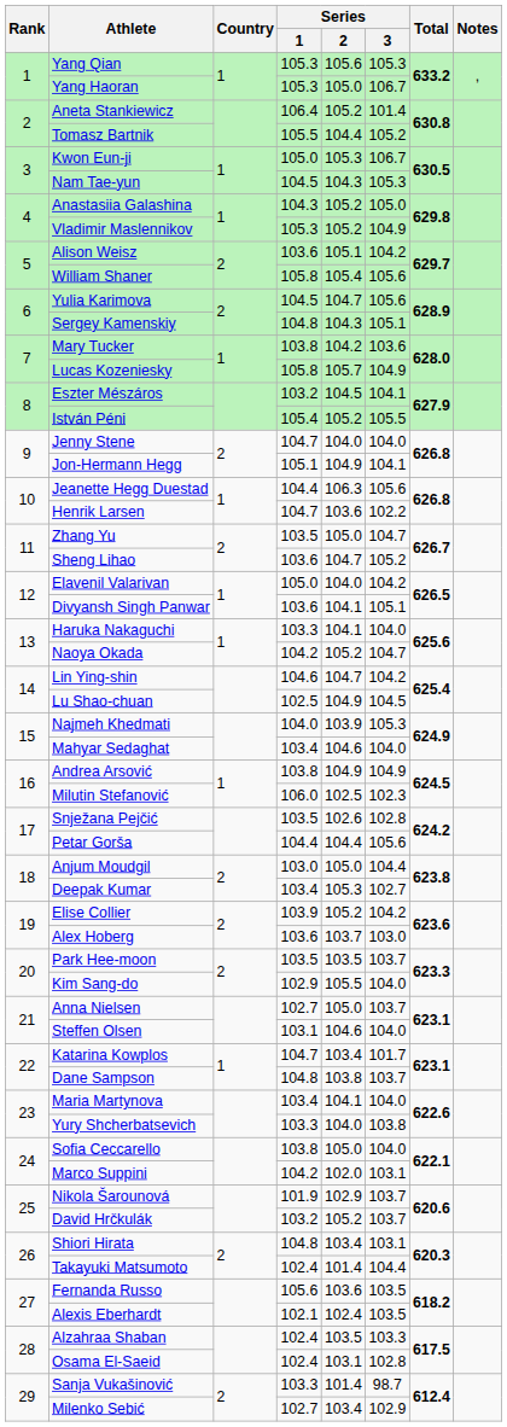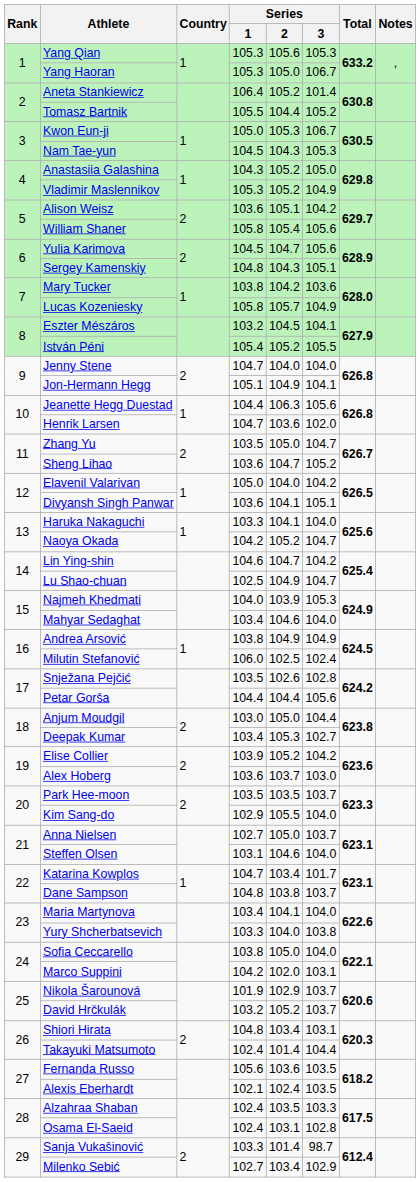 <table class="wikitable sortable" style="text-align:center">
 <tr>
 <th rowspan=2>Rank</th>
 <th rowspan=2>Athlete</th>
 <th rowspan=2>Country</th>
 <th colspan=3>Series</th>
 <th rowspan=2>Total</th>
 <th rowspan=2>Notes</th>
 </tr>
 <tr>
 <th width="40px">1</th>
 <th width="40px">2</th>
 <th width="40px">3</th>
 </tr>
 <tr bgcolor=bbf3bb>
 <td rowspan=2>1</td>
 <td align=left><a href='#'>Yang Qian</a></td>
 <td rowspan=2 align=left> 1</td>
 <td>105.3</td>
 <td>105.6</td>
 <td>105.3</td>
 <td rowspan=2><strong>633.2</strong></td>
 <td rowspan=2><strong></strong>, </td>
 </tr>
 <tr bgcolor=bbf3bb>
 <td align=left><a href='#'>Yang Haoran</a></td>
 <td>105.3</td>
 <td>105.0</td>
 <td>106.7</td>
 </tr>
 <tr bgcolor=bbf3bb>
 <td rowspan=2>2</td>
 <td align=left><a href='#'>Aneta Stankiewicz</a></td>
 <td rowspan=2 align=left></td>
 <td>106.4</td>
 <td>105.2</td>
 <td>101.4</td>
 <td rowspan=2><strong>630.8</strong></td>
 <td rowspan=2></td>
 </tr>
 <tr bgcolor=bbf3bb>
 <td align=left><a href='#'>Tomasz Bartnik</a></td>
 <td>105.5</td>
 <td>104.4</td>
 <td>105.2</td>
 </tr>
 <tr bgcolor=bbf3bb>
 <td rowspan=2>3</td>
 <td align=left><a href='#'>Kwon Eun-ji</a></td>
 <td rowspan=2 align=left> 1</td>
 <td>105.0</td>
 <td>105.3</td>
 <td>106.7</td>
 <td rowspan=2><strong>630.5</strong></td>
 <td rowspan=2></td>
 </tr>
 <tr bgcolor=bbf3bb>
 <td align=left><a href='#'>Nam Tae-yun</a></td>
 <td>104.5</td>
 <td>104.3</td>
 <td>105.3</td>
 </tr>
 <tr bgcolor=bbf3bb>
 <td rowspan=2>4</td>
 <td align=left><a href='#'>Anastasiia Galashina</a></td>
 <td rowspan=2 align=left> 1</td>
 <td>104.3</td>
 <td>105.2</td>
 <td>105.0</td>
 <td rowspan=2><strong>629.8</strong></td>
 <td rowspan=2></td>
 </tr>
 <tr bgcolor=bbf3bb>
 <td align=left><a href='#'>Vladimir Maslennikov</a></td>
 <td>105.3</td>
 <td>105.2</td>
 <td>104.9</td>
 </tr>
 <tr bgcolor=bbf3bb>
 <td rowspan=2>5</td>
 <td align=left><a href='#'>Alison Weisz</a></td>
 <td rowspan=2 align=left> 2</td>
 <td>103.6</td>
 <td>105.1</td>
 <td>104.2</td>
 <td rowspan=2><strong>629.7</strong></td>
 <td rowspan=2></td>
 </tr>
 <tr bgcolor=bbf3bb>
 <td align=left><a href='#'>William Shaner</a></td>
 <td>105.8</td>
 <td>105.4</td>
 <td>105.6</td>
 </tr>
 <tr bgcolor=bbf3bb>
 <td rowspan=2>6</td>
 <td align=left><a href='#'>Yulia Karimova</a></td>
 <td rowspan=2 align=left> 2</td>
 <td>104.5</td>
 <td>104.7</td>
 <td>105.6</td>
 <td rowspan=2><strong>628.9</strong></td>
 <td rowspan=2></td>
 </tr>
 <tr bgcolor=bbf3bb>
 <td align=left><a href='#'>Sergey Kamenskiy</a></td>
 <td>104.8</td>
 <td>104.3</td>
 <td>105.1</td>
 </tr>
 <tr bgcolor=bbf3bb>
 <td rowspan=2>7</td>
 <td align=left><a href='#'>Mary Tucker</a></td>
 <td rowspan=2 align=left> 1</td>
 <td>103.8</td>
 <td>104.2</td>
 <td>103.6</td>
 <td rowspan=2><strong>628.0</strong></td>
 <td rowspan=2></td>
 </tr>
 <tr bgcolor=bbf3bb>
 <td align=left><a href='#'>Lucas Kozeniesky</a></td>
 <td>105.8</td>
 <td>105.7</td>
 <td>104.9</td>
 </tr>
 <tr bgcolor=bbf3bb>
 <td rowspan=2>8</td>
 <td align=left><a href='#'>Eszter Mészáros</a></td>
 <td rowspan=2 align=left></td>
 <td>103.2</td>
 <td>104.5</td>
 <td>104.1</td>
 <td rowspan=2><strong>627.9</strong></td>
 <td rowspan=2></td>
 </tr>
 <tr bgcolor=bbf3bb>
 <td align=left><a href='#'>István Péni</a></td>
 <td>105.4</td>
 <td>105.2</td>
 <td>105.5</td>
 </tr>
 <tr>
 <td rowspan=2>9</td>
 <td align=left><a href='#'>Jenny Stene</a></td>
 <td rowspan=2 align=left> 2</td>
 <td>104.7</td>
 <td>104.0</td>
 <td>104.0</td>
 <td rowspan=2><strong>626.8</strong></td>
 <td rowspan=2></td>
 </tr>
 <tr>
 <td align=left><a href='#'>Jon-Hermann Hegg</a></td>
 <td>105.1</td>
 <td>104.9</td>
 <td>104.1</td>
 </tr>
 <tr>
 <td rowspan=2>10</td>
 <td align=left><a href='#'>Jeanette Hegg Duestad</a></td>
 <td rowspan=2 align=left> 1</td>
 <td>104.4</td>
 <td>106.3</td>
 <td>105.6</td>
 <td rowspan=2><strong>626.8</strong></td>
 <td rowspan=2></td>
 </tr>
 <tr>
 <td align=left><a href='#'>Henrik Larsen</a></td>
 <td>104.7</td>
 <td>103.6</td>
-<td>102.2</td>
+<td>102.0</td>
 </tr>
 <tr>
 <td rowspan=2>11</td>
 <td align=left><a href='#'>Zhang Yu</a></td>
 <td rowspan=2 align=left> 2</td>
 <td>103.5</td>
 <td>105.0</td>
 <td>104.7</td>
 <td rowspan=2><strong>626.7</strong></td>
 <td rowspan=2></td>
 </tr>
 <tr>
 <td align=left><a href='#'>Sheng Lihao</a></td>
 <td>103.6</td>
 <td>104.7</td>
 <td>105.2</td>
 </tr>
 <tr>
 <td rowspan=2>12</td>
 <td align=left><a href='#'>Elavenil Valarivan</a></td>
 <td rowspan=2 align=left> 1</td>
 <td>105.0</td>
 <td>104.0</td>
 <td>104.2</td>
 <td rowspan=2><strong>626.5</strong></td>
 <td rowspan=2></td>
 </tr>
 <tr>
 <td align=left><a href='#'>Divyansh Singh Panwar</a></td>
 <td>103.6</td>
 <td>104.1</td>
 <td>105.1</td>
 </tr>
 <tr>
 <td rowspan=2>13</td>
 <td align=left><a href='#'>Haruka Nakaguchi</a></td>
 <td rowspan=2 align=left> 1</td>
 <td>103.3</td>
 <td>104.1</td>
 <td>104.0</td>
 <td rowspan=2><strong>625.6</strong></td>
 <td rowspan=2></td>
 </tr>
 <tr>
 <td align=left><a href='#'>Naoya Okada</a></td>
 <td>104.2</td>
 <td>105.2</td>
 <td>104.7</td>
 </tr>
 <tr>
 <td rowspan=2>14</td>
 <td align=left><a href='#'>Lin Ying-shin</a></td>
 <td rowspan=2 align=left></td>
 <td>104.6</td>
 <td>104.7</td>
 <td>104.2</td>
 <td rowspan=2><strong>625.4</strong></td>
 <td rowspan=2></td>
 </tr>
 <tr>
 <td align=left><a href='#'>Lu Shao-chuan</a></td>
 <td>102.5</td>
 <td>104.9</td>
-<td>104.5</td>
+<td>104.7</td>
 </tr>
 <tr>
 <td rowspan=2>15</td>
 <td align=left><a href='#'>Najmeh Khedmati</a></td>
 <td rowspan=2 align=left></td>
 <td>104.0</td>
 <td>103.9</td>
 <td>105.3</td>
 <td rowspan=2><strong>624.9</strong></td>
 <td rowspan=2></td>
 </tr>
 <tr>
 <td align=left><a href='#'>Mahyar Sedaghat</a></td>
 <td>103.4</td>
 <td>104.6</td>
 <td>104.0</td>
 </tr>
 <tr>
 <td rowspan=2>16</td>
 <td align=left><a href='#'>Andrea Arsović</a></td>
 <td rowspan=2 align=left> 1</td>
 <td>103.8</td>
 <td>104.9</td>
 <td>104.9</td>
 <td rowspan=2><strong>624.5</strong></td>
 <td rowspan=2></td>
 </tr>
 <tr>
 <td align=left><a href='#'>Milutin Stefanović</a></td>
 <td>106.0</td>
 <td>102.5</td>
-<td>102.3</td>
+<td>102.4</td>
 </tr>
 <tr>
 <td rowspan=2>17</td>
 <td align=left><a href='#'>Snježana Pejčić</a></td>
 <td rowspan=2 align=left></td>
 <td>103.5</td>
 <td>102.6</td>
 <td>102.8</td>
 <td rowspan=2><strong>624.2</strong></td>
 <td rowspan=2></td>
 </tr>
 <tr>
 <td align=left><a href='#'>Petar Gorša</a></td>
 <td>104.4</td>
 <td>104.4</td>
 <td>105.6</td>
 </tr>
 <tr>
 <td rowspan=2>18</td>
 <td align=left><a href='#'>Anjum Moudgil</a></td>
 <td rowspan=2 align=left> 2</td>
 <td>103.0</td>
 <td>105.0</td>
 <td>104.4</td>
 <td rowspan=2><strong>623.8</strong></td>
 <td rowspan=2></td>
 </tr>
 <tr>
 <td align=left><a href='#'>Deepak Kumar</a></td>
 <td>103.4</td>
 <td>105.3</td>
 <td>102.7</td>
 </tr>
 <tr>
 <td rowspan=2>19</td>
 <td align=left><a href='#'>Elise Collier</a></td>
 <td rowspan=2 align=left> 2</td>
 <td>103.9</td>
 <td>105.2</td>
 <td>104.2</td>
 <td rowspan=2><strong>623.6</strong></td>
 <td rowspan=2></td>
 </tr>
 <tr>
 <td align=left><a href='#'>Alex Hoberg</a></td>
 <td>103.6</td>
 <td>103.7</td>
 <td>103.0</td>
 </tr>
 <tr>
 <td rowspan=2>20</td>
 <td align=left><a href='#'>Park Hee-moon</a></td>
 <td rowspan=2 align=left> 2</td>
 <td>103.5</td>
 <td>103.5</td>
 <td>103.7</td>
 <td rowspan=2><strong>623.3</strong></td>
 <td rowspan=2></td>
 </tr>
 <tr>
 <td align=left><a href='#'>Kim Sang-do</a></td>
 <td>102.9</td>
 <td>105.5</td>
 <td>104.0</td>
 </tr>
 <tr>
 <td rowspan=2>21</td>
 <td align=left><a href='#'>Anna Nielsen</a></td>
 <td rowspan=2 align=left></td>
 <td>102.7</td>
 <td>105.0</td>
 <td>103.7</td>
 <td rowspan=2><strong>623.1</strong></td>
 <td rowspan=2></td>
 </tr>
 <tr>
 <td align=left><a href='#'>Steffen Olsen</a></td>
 <td>103.1</td>
 <td>104.6</td>
 <td>104.0</td>
 </tr>
 <tr>
 <td rowspan=2>22</td>
 <td align=left><a href='#'>Katarina Kowplos</a></td>
 <td rowspan=2 align=left> 1</td>
 <td>104.7</td>
 <td>103.4</td>
 <td>101.7</td>
 <td rowspan=2><strong>623.1</strong></td>
 <td rowspan=2></td>
 </tr>
 <tr>
 <td align=left><a href='#'>Dane Sampson</a></td>
 <td>104.8</td>
 <td>103.8</td>
 <td>103.7</td>
 </tr>
 <tr>
 <td rowspan=2>23</td>
 <td align=left><a href='#'>Maria Martynova</a></td>
 <td rowspan=2 align=left></td>
 <td>103.4</td>
 <td>104.1</td>
 <td>104.0</td>
 <td rowspan=2><strong>622.6</strong></td>
 <td rowspan=2></td>
 </tr>
 <tr>
 <td align=left><a href='#'>Yury Shcherbatsevich</a></td>
 <td>103.3</td>
 <td>104.0</td>
 <td>103.8</td>
 </tr>
 <tr>
 <td rowspan=2>24</td>
 <td align=left><a href='#'>Sofia Ceccarello</a></td>
 <td rowspan=2 align=left></td>
 <td>103.8</td>
 <td>105.0</td>
 <td>104.0</td>
 <td rowspan=2><strong>622.1</strong></td>
 <td rowspan=2></td>
 </tr>
 <tr>
 <td align=left><a href='#'>Marco Suppini</a></td>
 <td>104.2</td>
 <td>102.0</td>
 <td>103.1</td>
 </tr>
 <tr>
 <td rowspan=2>25</td>
 <td align=left><a href='#'>Nikola Šarounová</a></td>
 <td rowspan=2 align=left></td>
 <td>101.9</td>
 <td>102.9</td>
 <td>103.7</td>
 <td rowspan=2><strong>620.6</strong></td>
 <td rowspan=2></td>
 </tr>
 <tr>
 <td align=left><a href='#'>David Hrčkulák</a></td>
 <td>103.2</td>
 <td>105.2</td>
 <td>103.7</td>
 </tr>
 <tr>
 <td rowspan=2>26</td>
 <td align=left><a href='#'>Shiori Hirata</a></td>
 <td rowspan=2 align=left> 2</td>
 <td>104.8</td>
 <td>103.4</td>
 <td>103.1</td>
 <td rowspan=2><strong>620.3</strong></td>
 <td rowspan=2></td>
 </tr>
 <tr>
 <td align=left><a href='#'>Takayuki Matsumoto</a></td>
 <td>102.4</td>
 <td>101.4</td>
 <td>104.4</td>
 </tr>
 <tr>
 <td rowspan=2>27</td>
 <td align=left><a href='#'>Fernanda Russo</a></td>
 <td rowspan=2 align=left></td>
 <td>105.6</td>
 <td>103.6</td>
 <td>103.5</td>
 <td rowspan=2><strong>618.2</strong></td>
 <td rowspan=2></td>
 </tr>
 <tr>
 <td align=left><a href='#'>Alexis Eberhardt</a></td>
 <td>102.1</td>
 <td>102.4</td>
 <td>103.5</td>
 </tr>
 <tr>
 <td rowspan=2>28</td>
 <td align=left><a href='#'>Alzahraa Shaban</a></td>
 <td rowspan=2 align=left></td>
 <td>102.4</td>
 <td>103.5</td>
 <td>103.3</td>
 <td rowspan=2><strong>617.5</strong></td>
 <td rowspan=2></td>
 </tr>
 <tr>
 <td align=left><a href='#'>Osama El-Saeid</a></td>
 <td>102.4</td>
 <td>103.1</td>
 <td>102.8</td>
 </tr>
 <tr>
 <td rowspan=2>29</td>
 <td align=left><a href='#'>Sanja Vukašinović</a></td>
 <td rowspan=2 align=left> 2</td>
 <td>103.3</td>
 <td>101.4</td>
 <td>98.7</td>
 <td rowspan=2><strong>612.4</strong></td>
 <td rowspan=2></td>
 </tr>
 <tr>
 <td align=left><a href='#'>Milenko Sebić</a></td>
 <td>102.7</td>
 <td>103.4</td>
 <td>102.9</td>
 </tr>
 </table>
